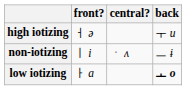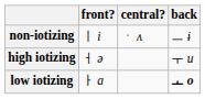 <table class="infobox wikitable">
 <tr>
 <th></th>
 <th>front?</th>
 <th>central?</th>
 <th>back</th>
 </tr>
 <tr>
+<th>non-iotizing</th>
+<td>ㅣ <em>i</em></td>
+<td>ㆍ <em>ʌ</em></td>
+<td>ㅡ <em>ɨ</em></td>
+</tr>
+<tr>
 <th>high iotizing</th>
 <td>ㅓ <em>ə</em></td>
 <td></td>
 <td>ㅜ <em>u</em></td>
-</tr>
-<tr>
-<th>non-iotizing</th>
-<td>ㅣ <em>i</em></td>
-<td>ㆍ <em>ʌ</em></td>
-<td>ㅡ <em>ɨ</em></td>
 </tr>
 <tr>
 <th>low iotizing</th>
 <td>ㅏ <em>a</em></td>
 <td></td>
 <td><strong>ㅗ <em>o</em></strong></td>
 </tr>
 </table>
